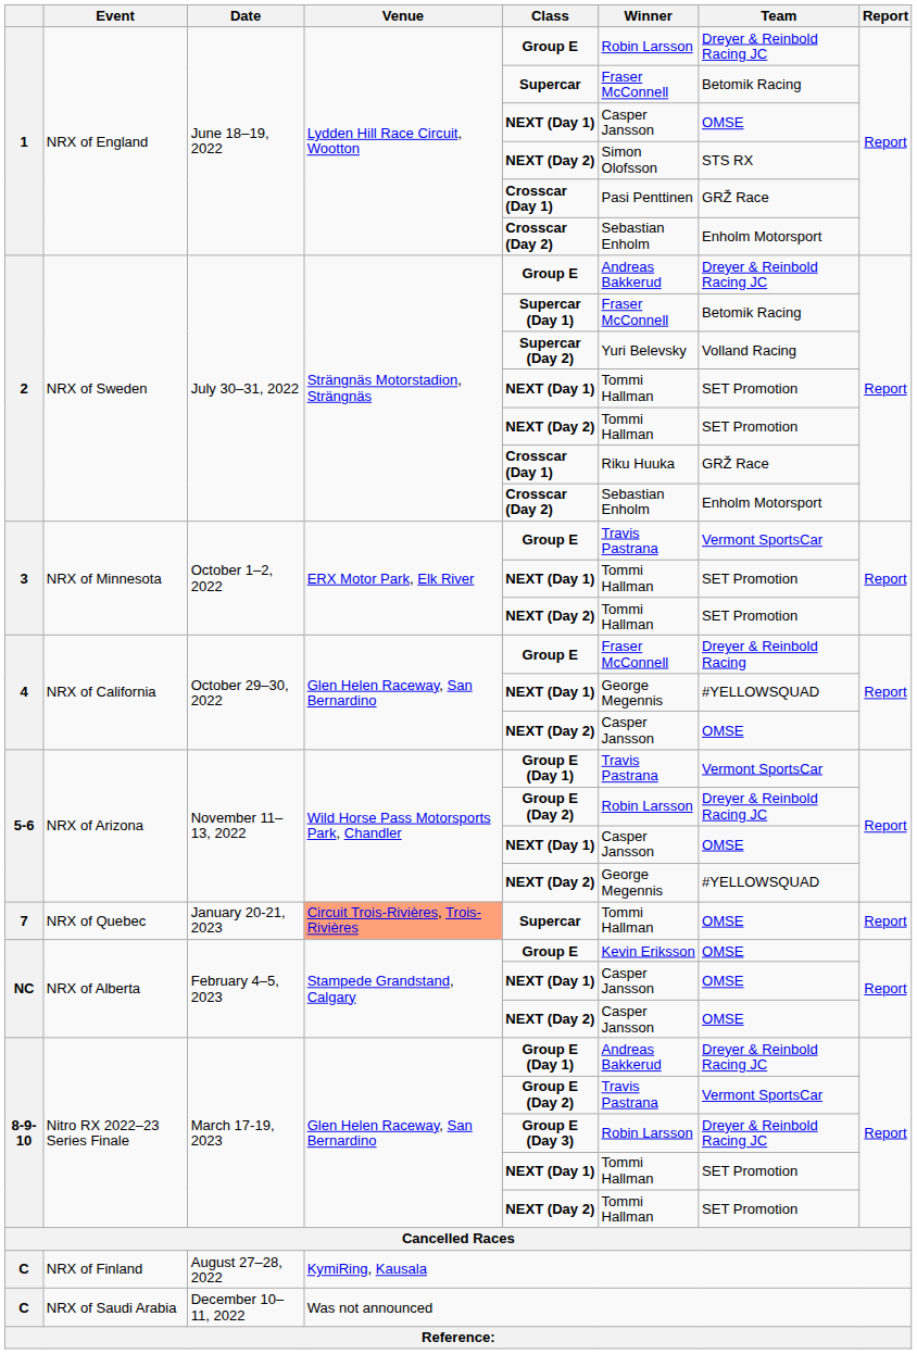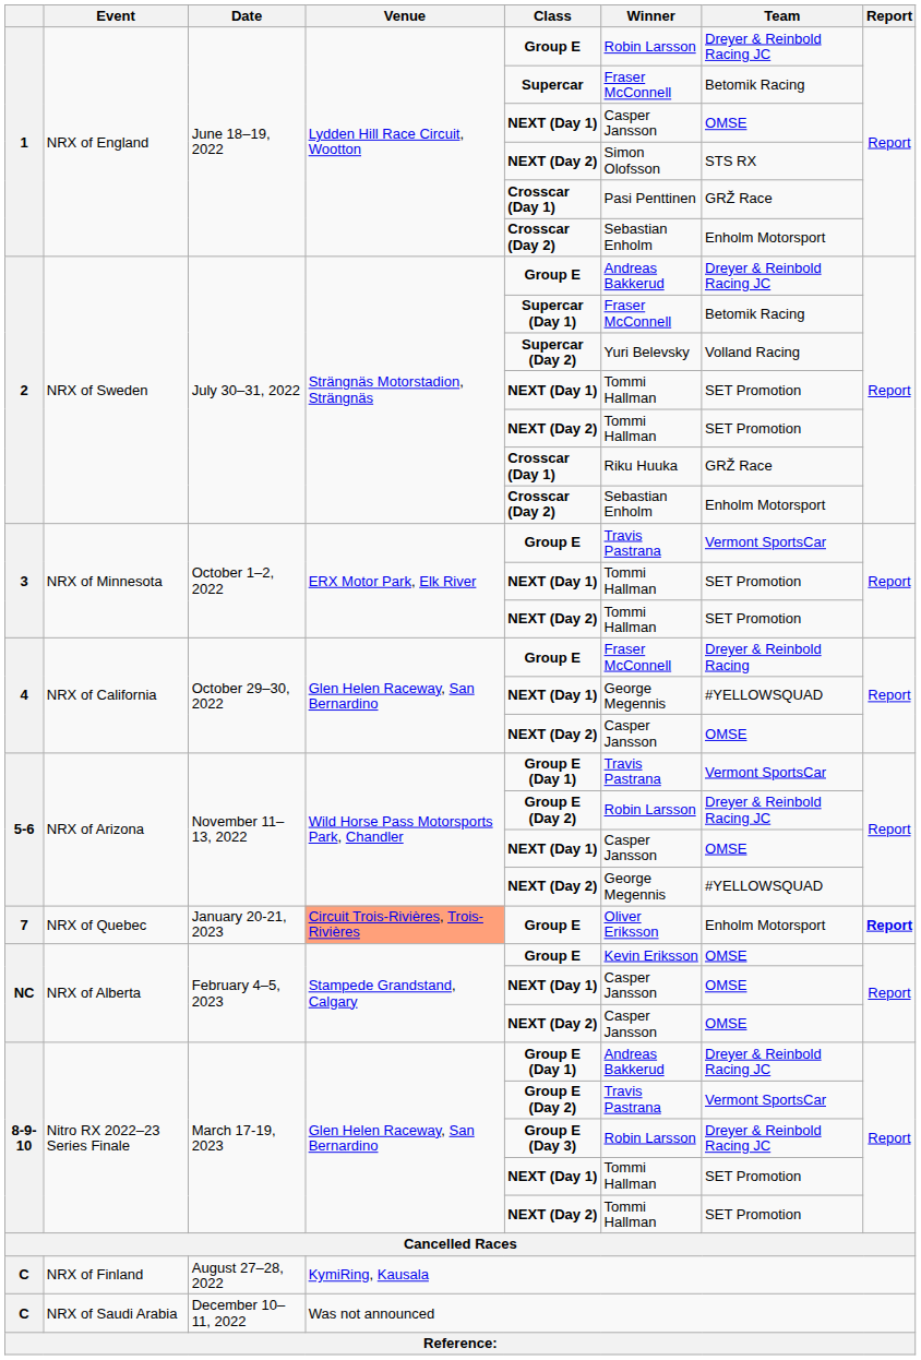 <table class="wikitable" style="font-size:85%;">
 <tr>
 <th></th>
 <th>Event</th>
 <th>Date</th>
 <th>Venue</th>
 <th>Class</th>
 <th>Winner</th>
 <th>Team</th>
 <th>Report</th>
 </tr>
 <tr>
 <th rowspan="6">1</th>
 <td rowspan="6"> NRX of England</td>
 <td rowspan="6">June 18–19, 2022</td>
 <td rowspan="6"><a href='#'>Lydden Hill Race Circuit</a>, <a href='#'>Wootton</a></td>
 <td align=center><strong><span>Group E</span></strong></td>
 <td> <a href='#'>Robin Larsson</a></td>
 <td> <a href='#'>Dreyer & Reinbold Racing JC</a></td>
 <td rowspan="6" align="center"><a href='#'>Report</a></td>
 </tr>
 <tr>
 <td align=center><strong><span>Supercar</span></strong></td>
 <td> <a href='#'>Fraser McConnell</a></td>
 <td> Betomik Racing</td>
 </tr>
 <tr>
 <td align=center><strong><span>NEXT (Day 1)</span></strong></td>
 <td> Casper Jansson</td>
 <td> <a href='#'>OMSE</a></td>
 </tr>
 <tr>
 <td align=center><strong><span>NEXT (Day 2)</span></strong></td>
 <td> Simon Olofsson</td>
 <td> STS RX</td>
 </tr>
 <tr>
 <td><strong><span>Crosscar (Day 1)</span></strong></td>
 <td> Pasi Penttinen</td>
 <td> GRŽ Race</td>
 </tr>
 <tr>
 <td><strong><span>Crosscar (Day 2)</span></strong></td>
 <td> Sebastian Enholm</td>
 <td> Enholm Motorsport</td>
 </tr>
 <tr>
 <th rowspan="7">2</th>
 <td rowspan="7"> NRX of Sweden</td>
 <td rowspan="7">July 30–31, 2022</td>
 <td rowspan="7"><a href='#'>Strängnäs Motorstadion</a>, <a href='#'>Strängnäs</a></td>
 <td align="center"><strong><span>Group E</span></strong></td>
 <td> <a href='#'>Andreas Bakkerud</a></td>
 <td> <a href='#'>Dreyer & Reinbold Racing JC</a></td>
 <td rowspan="7" align="center"><a href='#'>Report</a></td>
 </tr>
 <tr>
 <td align=center><strong><span>Supercar (Day 1)</span></strong></td>
 <td> <a href='#'>Fraser McConnell</a></td>
 <td> Betomik Racing</td>
 </tr>
 <tr>
 <td align=center><strong><span>Supercar (Day 2)</span></strong></td>
 <td> Yuri Belevsky</td>
 <td> Volland Racing</td>
 </tr>
 <tr>
 <td align=center><strong><span>NEXT (Day 1)</span></strong></td>
 <td> Tommi Hallman</td>
 <td> SET Promotion</td>
 </tr>
 <tr>
 <td align=center><strong><span>NEXT (Day 2)</span></strong></td>
 <td> Tommi Hallman</td>
 <td> SET Promotion</td>
 </tr>
 <tr>
 <td><strong><span>Crosscar (Day 1)</span></strong></td>
 <td> Riku Huuka</td>
 <td> GRŽ Race</td>
 </tr>
 <tr>
 <td><strong><span>Crosscar (Day 2)</span></strong></td>
 <td> Sebastian Enholm</td>
 <td> Enholm Motorsport</td>
 </tr>
 <tr>
 <th rowspan=3>3</th>
 <td rowspan=3> NRX of Minnesota</td>
 <td rowspan=3>October 1–2, 2022</td>
 <td rowspan=3><a href='#'>ERX Motor Park</a>, <a href='#'>Elk River</a></td>
 <td align=center><strong><span>Group E</span></strong></td>
 <td> <a href='#'>Travis Pastrana</a></td>
 <td> <a href='#'>Vermont SportsCar</a></td>
 <td rowspan=3 align=center><a href='#'>Report</a></td>
 </tr>
 <tr>
 <td align=center><strong><span>NEXT (Day 1)</span></strong></td>
 <td> Tommi Hallman</td>
 <td> SET Promotion</td>
 </tr>
 <tr>
 <td align=center><strong><span>NEXT (Day 2)</span></strong></td>
 <td> Tommi Hallman</td>
 <td> SET Promotion</td>
 </tr>
 <tr>
 <th rowspan=3>4</th>
 <td rowspan=3> NRX of California</td>
 <td rowspan=3>October 29–30, 2022</td>
 <td rowspan=3><a href='#'>Glen Helen Raceway</a>, <a href='#'>San Bernardino</a></td>
 <td align=center><strong><span>Group E</span></strong></td>
 <td> <a href='#'>Fraser McConnell</a></td>
 <td> <a href='#'>Dreyer & Reinbold Racing</a></td>
 <td rowspan=3 align=center><a href='#'>Report</a></td>
 </tr>
 <tr>
 <td align=center><strong><span>NEXT (Day 1)</span></strong></td>
 <td> George Megennis</td>
 <td> #YELLOWSQUAD</td>
 </tr>
 <tr>
 <td align=center><strong><span>NEXT (Day 2)</span></strong></td>
 <td> Casper Jansson</td>
 <td> <a href='#'>OMSE</a></td>
 </tr>
 <tr>
 <th rowspan=4>5-6</th>
 <td rowspan=4> NRX of Arizona</td>
 <td rowspan=4>November 11–13, 2022</td>
 <td rowspan=4><a href='#'>Wild Horse Pass Motorsports Park</a>, <a href='#'>Chandler</a></td>
 <td align=center><strong><span>Group E (Day 1)</span></strong></td>
 <td> <a href='#'>Travis Pastrana</a></td>
 <td> <a href='#'>Vermont SportsCar</a></td>
 <td rowspan=4 align=center><a href='#'>Report</a></td>
 </tr>
 <tr>
 <td align=center><strong><span>Group E (Day 2)</span></strong></td>
 <td> <a href='#'>Robin Larsson</a></td>
 <td> <a href='#'>Dreyer & Reinbold Racing JC</a></td>
 </tr>
 <tr>
 <td align=center><strong><span>NEXT (Day 1)</span></strong></td>
 <td> Casper Jansson</td>
 <td> <a href='#'>OMSE</a></td>
 </tr>
 <tr>
 <td align=center><strong><span>NEXT (Day 2)</span></strong></td>
 <td> George Megennis</td>
 <td> #YELLOWSQUAD</td>
 </tr>
 <tr>
 <th>7</th>
 <td> NRX of Quebec</td>
 <td>January 20-21, 2023</td>
 <td style="background: lightsalmon;"><a href='#'>Circuit Trois-Rivières</a>, <a href='#'>Trois-Rivières</a></td>
-<td align=center><strong><span>Supercar</span></strong></td>
-<td> Tommi Hallman</td>
-<td> <a href='#'>OMSE</a></td>
-<td align=center><a href='#'>Report</a></td>
+<td align=center><strong><span>Group E</span></strong></td>
+<td> <a href='#'>Oliver Eriksson</a></td>
+<td> Enholm Motorsport</td>
+<td align=center><strong><a href='#'>Report</a></strong></td>
 </tr>
 <tr>
 <th rowspan=3>NC</th>
 <td rowspan=3> NRX of Alberta</td>
 <td rowspan=3>February 4–5, 2023</td>
 <td rowspan=3><a href='#'>Stampede Grandstand</a>, <a href='#'>Calgary</a></td>
 <td align=center><strong><span>Group E</span></strong></td>
 <td> <a href='#'>Kevin Eriksson</a></td>
 <td> <a href='#'>OMSE</a></td>
 <td rowspan=3 align=center><a href='#'>Report</a></td>
 </tr>
 <tr>
 <td align=center><strong><span>NEXT (Day 1)</span></strong></td>
 <td> Casper Jansson</td>
 <td> <a href='#'>OMSE</a></td>
 </tr>
 <tr>
 <td align=center><strong><span>NEXT (Day 2)</span></strong></td>
 <td> Casper Jansson</td>
 <td> <a href='#'>OMSE</a></td>
 </tr>
 <tr>
 <th rowspan=5>8-9-10</th>
 <td rowspan=5> Nitro RX 2022–23 Series Finale</td>
 <td rowspan=5>March 17-19, 2023</td>
 <td rowspan=5><a href='#'>Glen Helen Raceway</a>, <a href='#'>San Bernardino</a></td>
 <td align=center><strong><span>Group E (Day 1)</span></strong></td>
 <td> <a href='#'>Andreas Bakkerud</a></td>
 <td> <a href='#'>Dreyer & Reinbold Racing JC</a></td>
 <td rowspan=5 align=center><a href='#'>Report</a></td>
 </tr>
 <tr>
 <td align=center><strong><span>Group E (Day 2)</span></strong></td>
 <td> <a href='#'>Travis Pastrana</a></td>
 <td> <a href='#'>Vermont SportsCar</a></td>
 </tr>
 <tr>
 <td align=center><strong><span>Group E (Day 3)</span></strong></td>
 <td> <a href='#'>Robin Larsson</a></td>
 <td> <a href='#'>Dreyer & Reinbold Racing JC</a></td>
 </tr>
 <tr>
 <td align=center><strong><span>NEXT (Day 1)</span></strong></td>
 <td> Tommi Hallman</td>
 <td> SET Promotion</td>
 </tr>
 <tr>
 <td align=center><strong><span>NEXT (Day 2)</span></strong></td>
 <td> Tommi Hallman</td>
 <td> SET Promotion</td>
 </tr>
 <tr>
 <th colspan="8">Cancelled Races</th>
 </tr>
 <tr>
 <th>C</th>
 <td> NRX of Finland</td>
 <td>August 27–28, 2022</td>
 <td colspan=5><a href='#'>KymiRing</a>, <a href='#'>Kausala</a></td>
 </tr>
 <tr>
 <th>C</th>
 <td> NRX of Saudi Arabia</td>
 <td>December 10–11, 2022</td>
 <td colspan=5>Was not announced</td>
 </tr>
 <tr>
 <th colspan=8>Reference:</th>
 </tr>
 </table>
